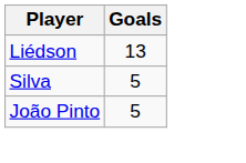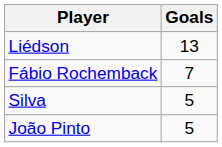 <table class="wikitable">
 <tr>
 <th>Player</th>
 <th>Goals</th>
 </tr>
 <tr>
 <td> <a href='#'>Liédson</a></td>
 <td style="text-align:center;">13</td>
 </tr>
 <tr>
+<td> <a href='#'>Fábio Rochemback</a></td>
+<td style="text-align:center;">7</td>
+</tr>
+<tr>
 <td> <a href='#'>Silva</a></td>
 <td style="text-align:center;">5</td>
 </tr>
 <tr>
 <td> <a href='#'>João Pinto</a></td>
 <td style="text-align:center;">5</td>
 </tr>
 </table>
